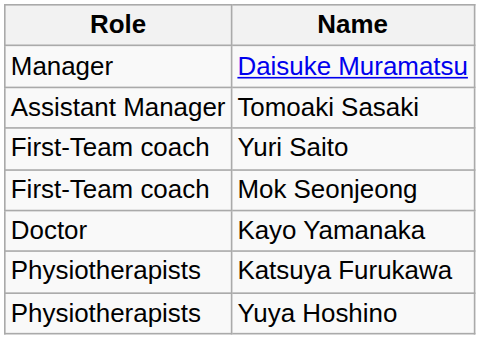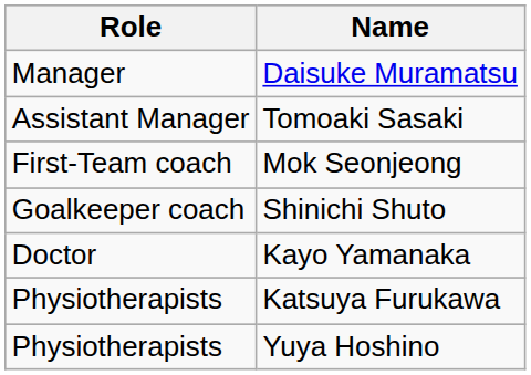 <table class="wikitable">
 <tr>
 <th>Role</th>
 <th>Name</th>
 </tr>
 <tr>
 <td>Manager</td>
 <td> <a href='#'>Daisuke Muramatsu</a></td>
 </tr>
 <tr>
 <td>Assistant Manager</td>
 <td> Tomoaki Sasaki</td>
 </tr>
 <tr>
 <td>First-Team coach</td>
-<td> Yuri Saito</td>
+<td> Mok Seonjeong</td>
 </tr>
 <tr>
-<td>First-Team coach</td>
-<td> Mok Seonjeong</td>
+<td>Goalkeeper coach</td>
+<td> Shinichi Shuto</td>
 </tr>
 <tr>
 <td>Doctor</td>
 <td> Kayo Yamanaka</td>
 </tr>
 <tr>
 <td>Physiotherapists</td>
 <td> Katsuya Furukawa</td>
 </tr>
 <tr>
 <td>Physiotherapists</td>
 <td> Yuya Hoshino</td>
 </tr>
 </table>
